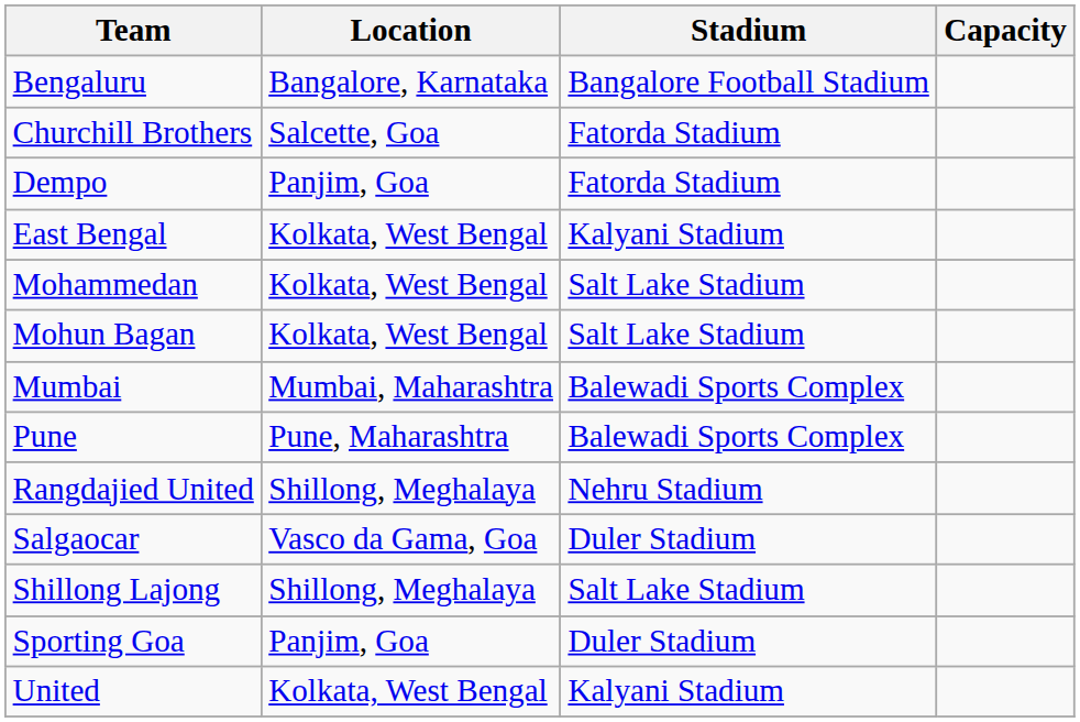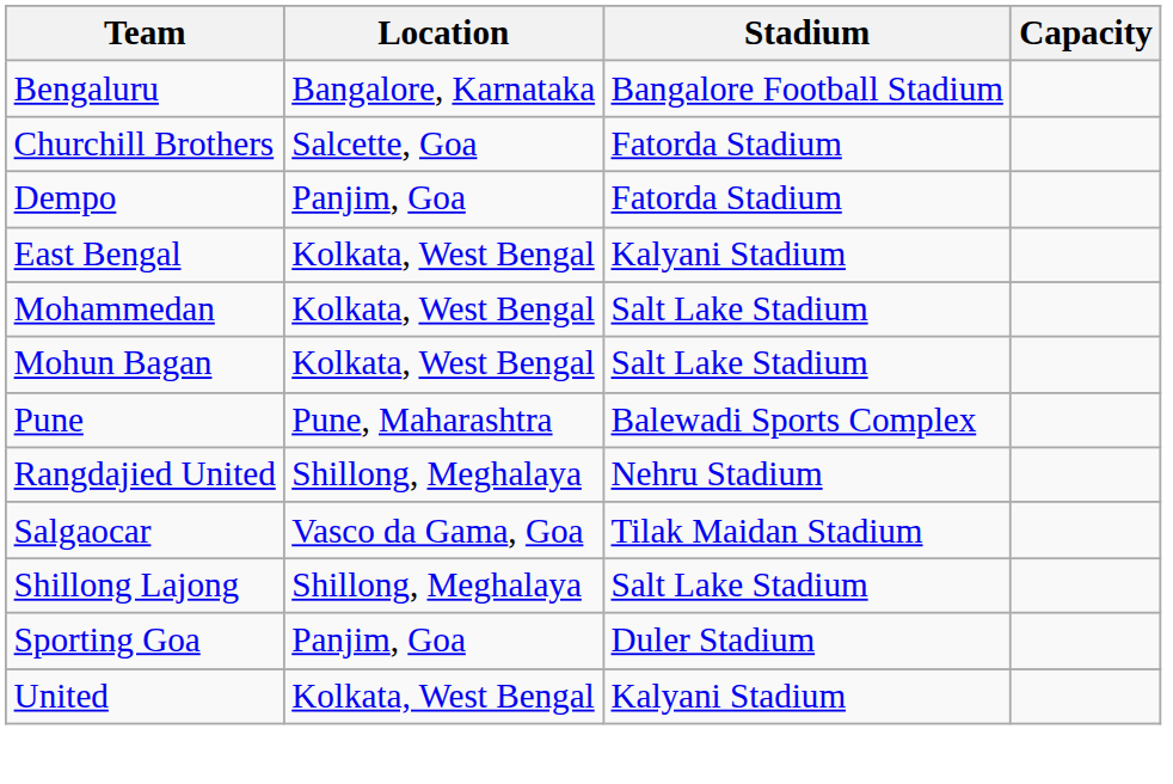 <table class="wikitable sortable">
 <tr>
 <th>Team</th>
 <th>Location</th>
 <th>Stadium</th>
 <th>Capacity</th>
 </tr>
 <tr>
 <td><a href='#'>Bengaluru</a></td>
 <td><a href='#'>Bangalore</a>, <a href='#'>Karnataka</a></td>
 <td><a href='#'>Bangalore Football Stadium</a></td>
 <td style="text-align:center;"></td>
 </tr>
 <tr>
 <td><a href='#'>Churchill Brothers</a></td>
 <td><a href='#'>Salcette</a>, <a href='#'>Goa</a></td>
 <td><a href='#'>Fatorda Stadium</a></td>
 <td style="text-align:center;"></td>
 </tr>
 <tr>
 <td><a href='#'>Dempo</a></td>
 <td><a href='#'>Panjim</a>, <a href='#'>Goa</a></td>
 <td><a href='#'>Fatorda Stadium</a></td>
 <td style="text-align:center;"></td>
 </tr>
 <tr>
 <td><a href='#'>East Bengal</a></td>
 <td><a href='#'>Kolkata</a>, <a href='#'>West Bengal</a></td>
 <td><a href='#'>Kalyani Stadium</a></td>
 <td style="text-align:center;"></td>
 </tr>
 <tr>
 <td><a href='#'>Mohammedan</a></td>
 <td><a href='#'>Kolkata</a>, <a href='#'>West Bengal</a></td>
 <td><a href='#'>Salt Lake Stadium</a></td>
 <td style="text-align:center;"></td>
 </tr>
 <tr>
 <td><a href='#'>Mohun Bagan</a></td>
 <td><a href='#'>Kolkata</a>, <a href='#'>West Bengal</a></td>
 <td><a href='#'>Salt Lake Stadium</a></td>
 <td style="text-align:center;"></td>
 </tr>
 <tr>
-<td><a href='#'>Mumbai</a></td>
-<td><a href='#'>Mumbai</a>, <a href='#'>Maharashtra</a></td>
-<td><a href='#'>Balewadi Sports Complex</a></td>
-<td style="text-align:center;"></td>
-</tr>
-<tr>
 <td><a href='#'>Pune</a></td>
 <td><a href='#'>Pune</a>, <a href='#'>Maharashtra</a></td>
 <td><a href='#'>Balewadi Sports Complex</a></td>
 <td style="text-align:center;"></td>
 </tr>
 <tr>
 <td><a href='#'>Rangdajied United</a></td>
 <td><a href='#'>Shillong</a>, <a href='#'>Meghalaya</a></td>
 <td><a href='#'>Nehru Stadium</a></td>
 <td style="text-align:center;"></td>
 </tr>
 <tr>
 <td><a href='#'>Salgaocar</a></td>
 <td><a href='#'>Vasco da Gama</a>, <a href='#'>Goa</a></td>
-<td><a href='#'>Duler Stadium</a></td>
+<td><a href='#'>Tilak Maidan Stadium</a></td>
 <td style="text-align:center;"></td>
 </tr>
 <tr>
 <td><a href='#'>Shillong Lajong</a></td>
 <td><a href='#'>Shillong</a>, <a href='#'>Meghalaya</a></td>
 <td><a href='#'>Salt Lake Stadium</a></td>
 <td style="text-align:center;"></td>
 </tr>
 <tr>
 <td><a href='#'>Sporting Goa</a></td>
 <td><a href='#'>Panjim</a>, <a href='#'>Goa</a></td>
 <td><a href='#'>Duler Stadium</a></td>
 <td style="text-align:center;"></td>
 </tr>
 <tr>
 <td><a href='#'>United</a></td>
 <td><a href='#'>Kolkata, West Bengal</a></td>
 <td><a href='#'>Kalyani Stadium</a></td>
 <td style="text-align:center;"></td>
 </tr>
 </table>
